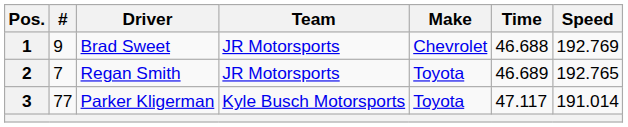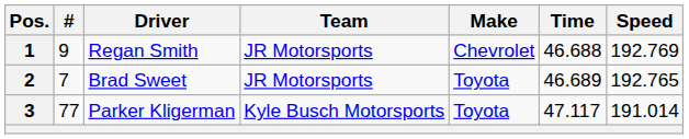 <table class="wikitable" style="font-size:95%">
 <tr>
 <th>Pos.</th>
 <th>#</th>
 <th>Driver</th>
 <th>Team</th>
 <th>Make</th>
 <th>Time</th>
 <th>Speed</th>
 </tr>
 <tr>
 <th>1</th>
 <td>9</td>
-<td><a href='#'>Brad Sweet</a></td>
+<td><a href='#'>Regan Smith</a></td>
 <td><a href='#'>JR Motorsports</a></td>
 <td><a href='#'>Chevrolet</a></td>
 <td>46.688</td>
 <td>192.769</td>
 </tr>
 <tr>
 <th>2</th>
 <td>7</td>
-<td><a href='#'>Regan Smith</a></td>
+<td><a href='#'>Brad Sweet</a></td>
 <td><a href='#'>JR Motorsports</a></td>
 <td><a href='#'>Toyota</a></td>
 <td>46.689</td>
 <td>192.765</td>
 </tr>
 <tr>
 <th>3</th>
 <td>77</td>
 <td><a href='#'>Parker Kligerman</a></td>
 <td><a href='#'>Kyle Busch Motorsports</a></td>
 <td><a href='#'>Toyota</a></td>
 <td>47.117</td>
 <td>191.014</td>
 </tr>
 <tr>
 <th colspan="7"></th>
 </tr>
 </table>
